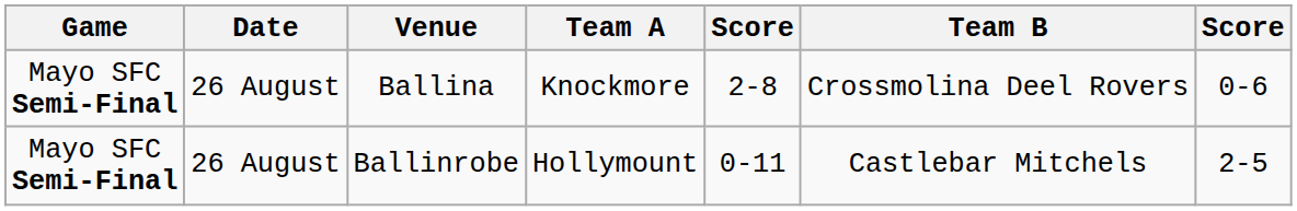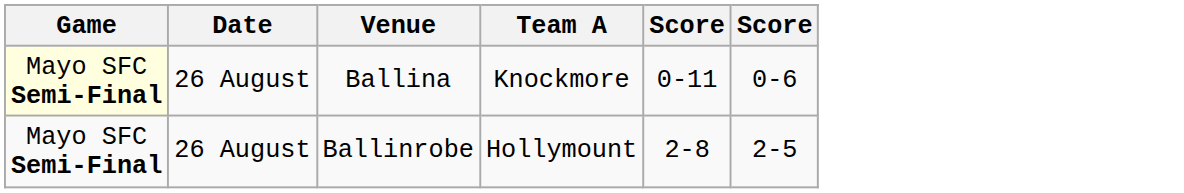 <table class="wikitable">
 <tr>
 <th>Game</th>
 <th>Date</th>
 <th>Venue</th>
 <th>Team A</th>
 <th>Score</th>
-<th>Team B</th>
 <th>Score</th>
 </tr>
 <tr align="center">
-<td>Mayo SFC<br><strong>Semi-Final</strong></td>
+<td style="background: lightyellow;">Mayo SFC<br><strong>Semi-Final</strong></td>
 <td>26 August</td>
 <td>Ballina</td>
 <td>Knockmore</td>
-<td>2-8</td>
-<td>Crossmolina Deel Rovers</td>
+<td>0-11</td>
 <td>0-6</td>
 </tr>
 <tr align="center">
 <td>Mayo SFC<br><strong>Semi-Final</strong></td>
 <td>26 August</td>
 <td>Ballinrobe</td>
 <td>Hollymount</td>
-<td>0-11</td>
-<td>Castlebar Mitchels</td>
+<td>2-8</td>
 <td>2-5</td>
 </tr>
 </table>
